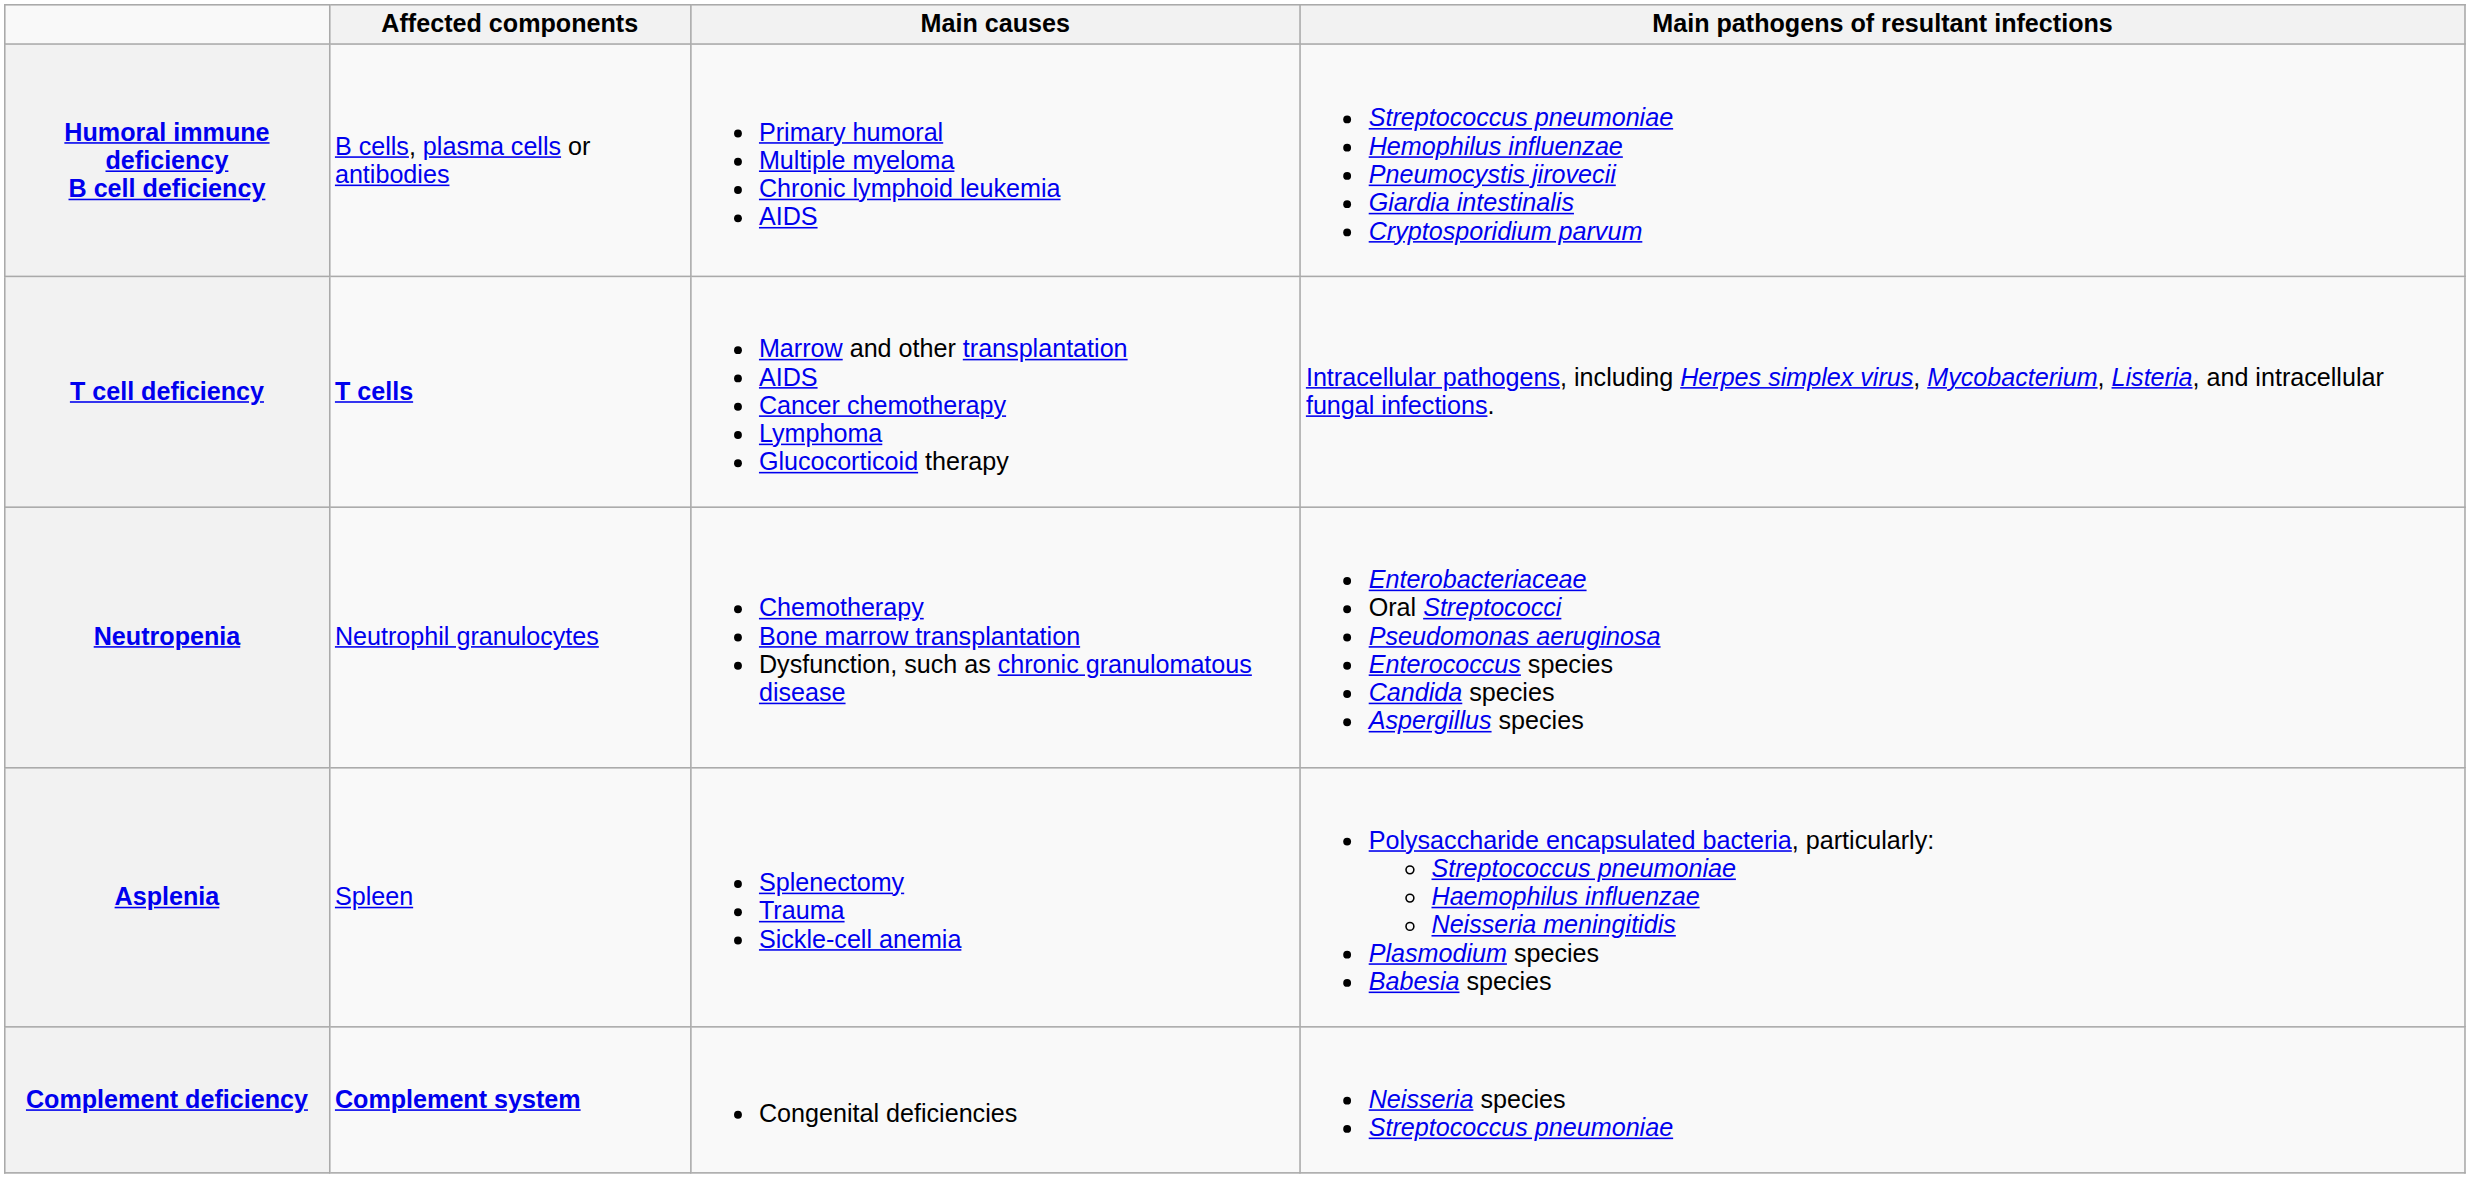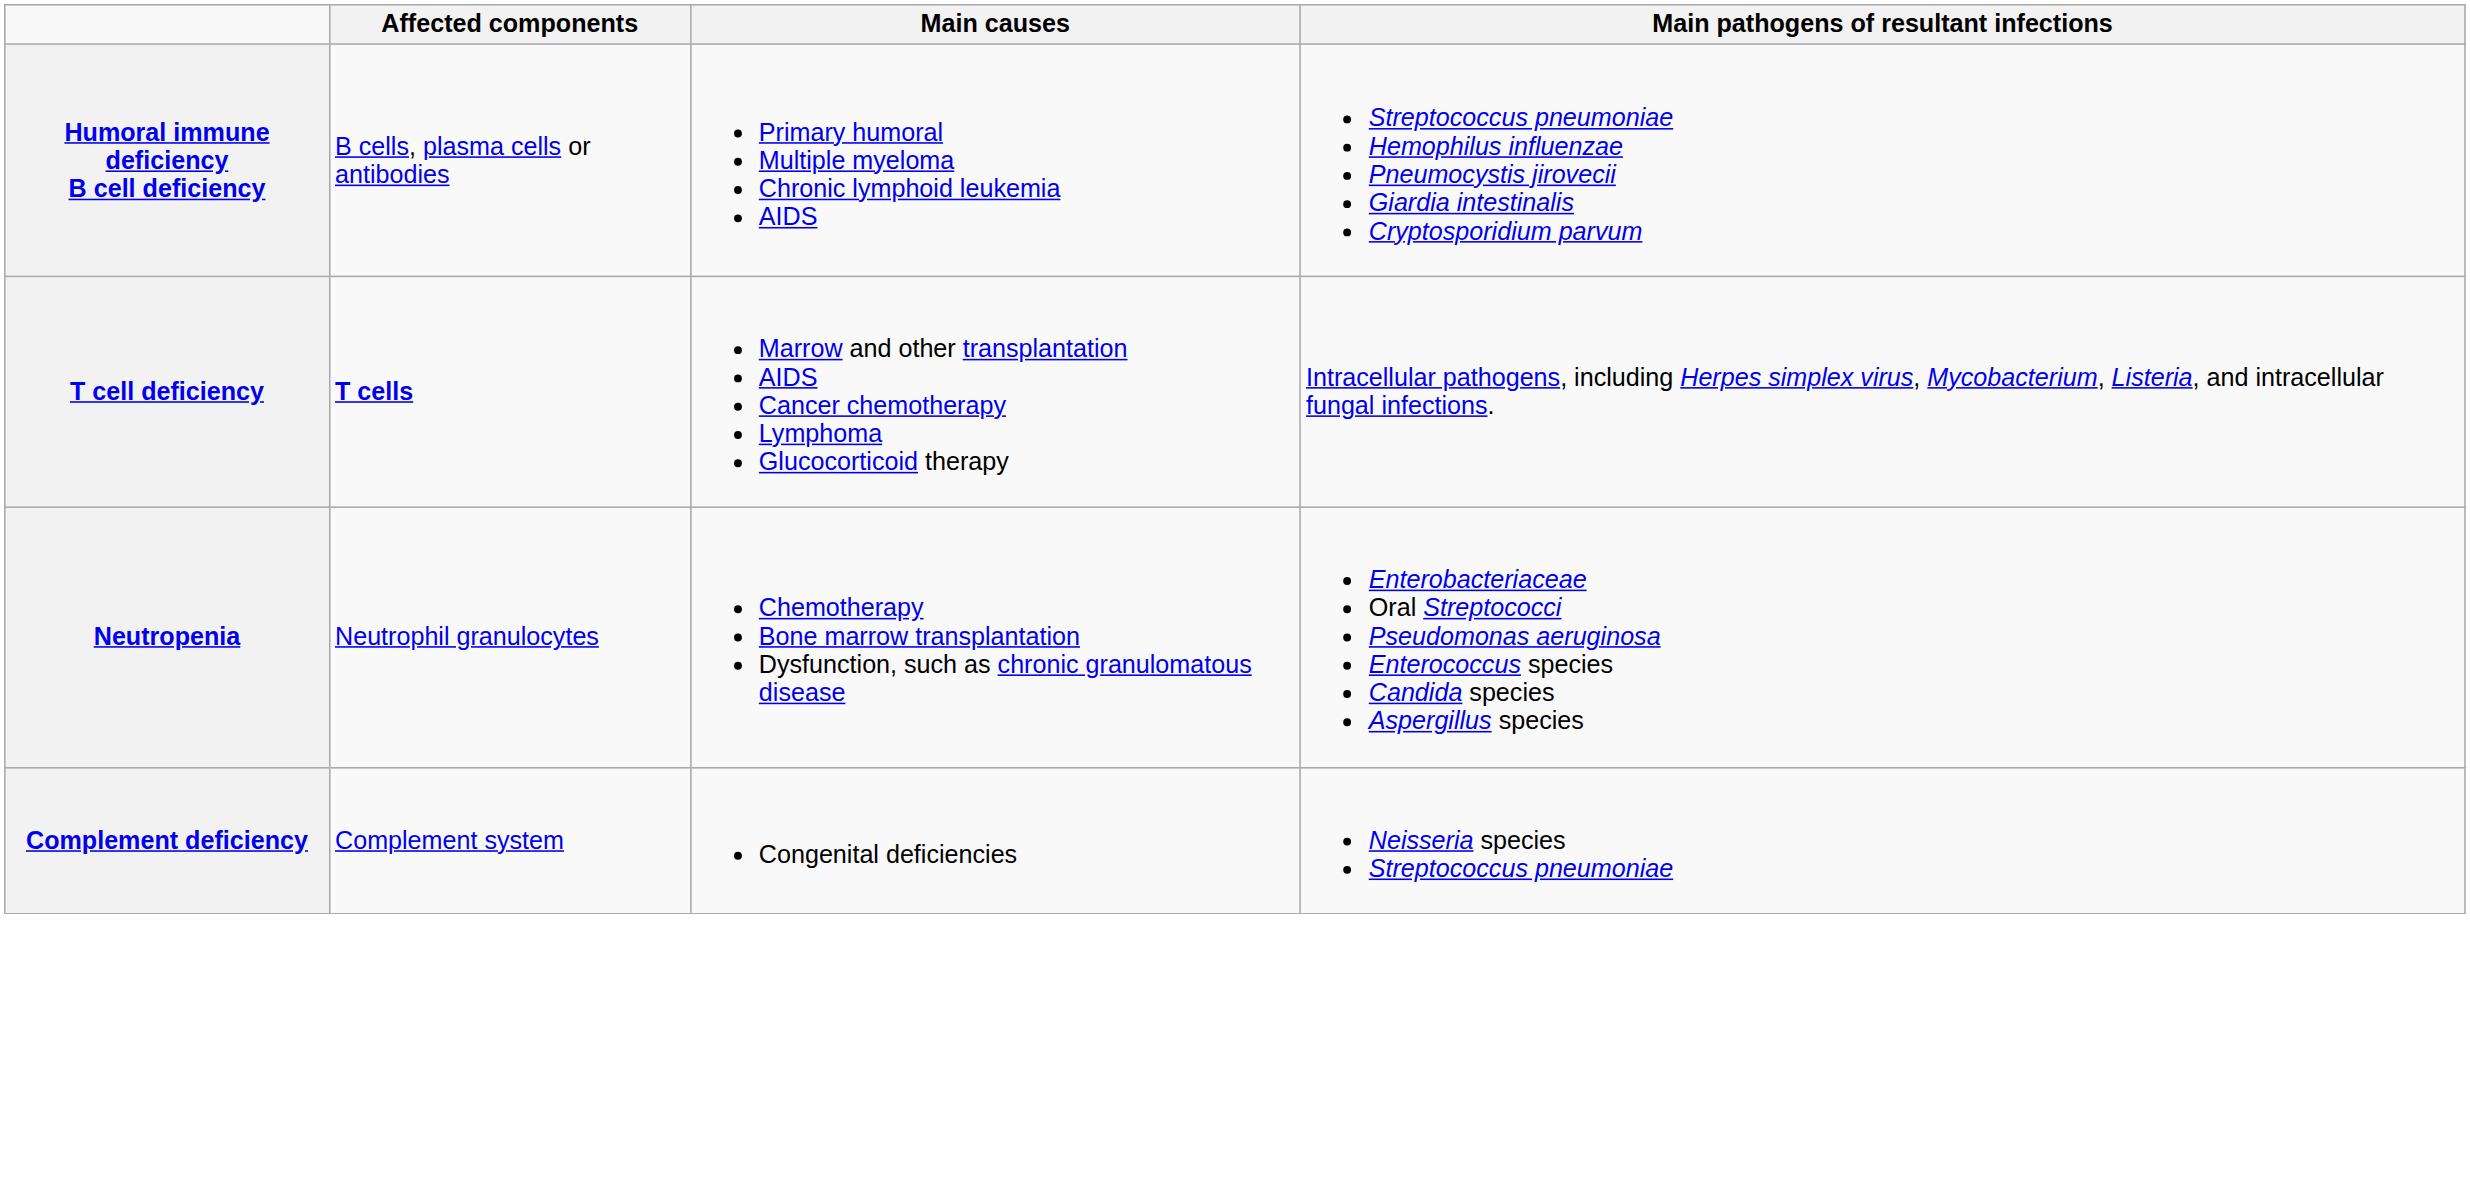 <table class="wikitable">
 <tr>
 <td></td>
 <th>Affected components</th>
 <th>Main causes</th>
 <th>Main pathogens of resultant infections</th>
 </tr>
 <tr>
 <th><a href='#'>Humoral immune deficiency</a><br><a href='#'>B cell deficiency</a></th>
 <td><a href='#'>B cells</a>, <a href='#'>plasma cells</a> or <a href='#'>antibodies</a></td>
 <td><br><ul><li><a href='#'>Primary humoral</a></li><li><a href='#'>Multiple myeloma</a></li><li><a href='#'>Chronic lymphoid leukemia</a></li><li><a href='#'>AIDS</a></li></ul></td>
 <td><br><ul><li><em><a href='#'>Streptococcus pneumoniae</a></em></li><li><em><a href='#'>Hemophilus influenzae</a></em></li><li><em><a href='#'>Pneumocystis jirovecii</a></em></li><li><em><a href='#'>Giardia intestinalis</a></em></li><li><em><a href='#'>Cryptosporidium parvum</a></em></li></ul></td>
 </tr>
 <tr>
 <th><a href='#'>T cell deficiency</a></th>
 <td><strong><a href='#'>T cells</a></strong></td>
 <td><br><ul><li><a href='#'>Marrow</a> and other <a href='#'>transplantation</a></li><li><a href='#'>AIDS</a></li><li><a href='#'>Cancer chemotherapy</a></li><li><a href='#'>Lymphoma</a></li><li><a href='#'>Glucocorticoid</a> therapy</li></ul></td>
 <td><a href='#'>Intracellular pathogens</a>, including <em><a href='#'>Herpes simplex virus</a></em>, <em><a href='#'>Mycobacterium</a></em>, <em><a href='#'>Listeria</a></em>, and intracellular <a href='#'>fungal infections</a>.</td>
 </tr>
 <tr>
 <th><a href='#'>Neutropenia</a></th>
 <td><a href='#'>Neutrophil granulocytes</a></td>
 <td><br><ul><li><a href='#'>Chemotherapy</a></li><li><a href='#'>Bone marrow transplantation</a></li><li>Dysfunction, such as <a href='#'>chronic granulomatous disease</a></li></ul></td>
 <td><br><ul><li><em><a href='#'>Enterobacteriaceae</a></em></li><li>Oral <em><a href='#'>Streptococci</a></em></li><li><em><a href='#'>Pseudomonas aeruginosa</a></em></li><li><em><a href='#'>Enterococcus</a></em> species</li><li><em><a href='#'>Candida</a></em> species</li><li><em><a href='#'>Aspergillus</a></em> species</li></ul></td>
 </tr>
 <tr>
-<th><a href='#'>Asplenia</a></th>
-<td><a href='#'>Spleen</a></td>
-<td><br><ul><li><a href='#'>Splenectomy</a></li><li><a href='#'>Trauma</a></li><li><a href='#'>Sickle-cell anemia</a></li></ul></td>
-<td><br><ul><li><a href='#'>Polysaccharide encapsulated bacteria</a>, particularly:<ul><li><em><a href='#'>Streptococcus pneumoniae</a></em></li><li><em><a href='#'>Haemophilus influenzae</a></em></li><li><em><a href='#'>Neisseria meningitidis</a></em></li></ul></li><li><em><a href='#'>Plasmodium</a></em> species</li><li><em><a href='#'>Babesia</a></em> species</li></ul></td>
-</tr>
-<tr>
 <th><a href='#'>Complement deficiency</a></th>
-<td><strong><a href='#'>Complement system</a></strong></td>
+<td><a href='#'>Complement system</a></td>
 <td><br><ul><li>Congenital deficiencies</li></ul></td>
 <td><br><ul><li><em><a href='#'>Neisseria</a></em> species</li><li><em><a href='#'>Streptococcus pneumoniae</a></em></li></ul></td>
 </tr>
 </table>
